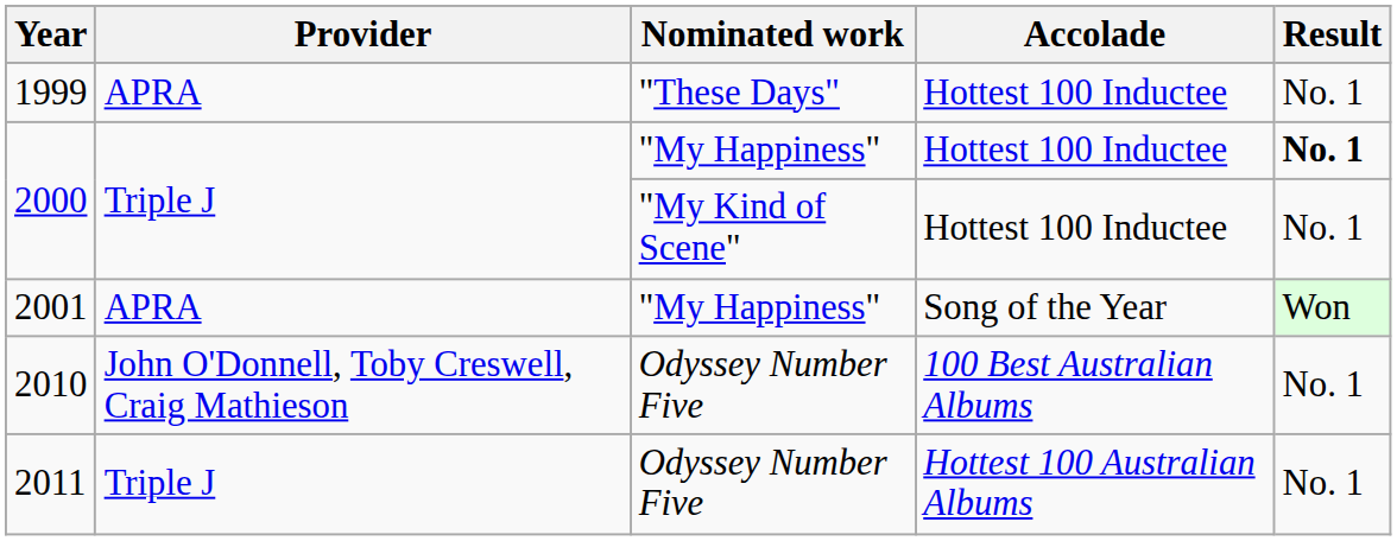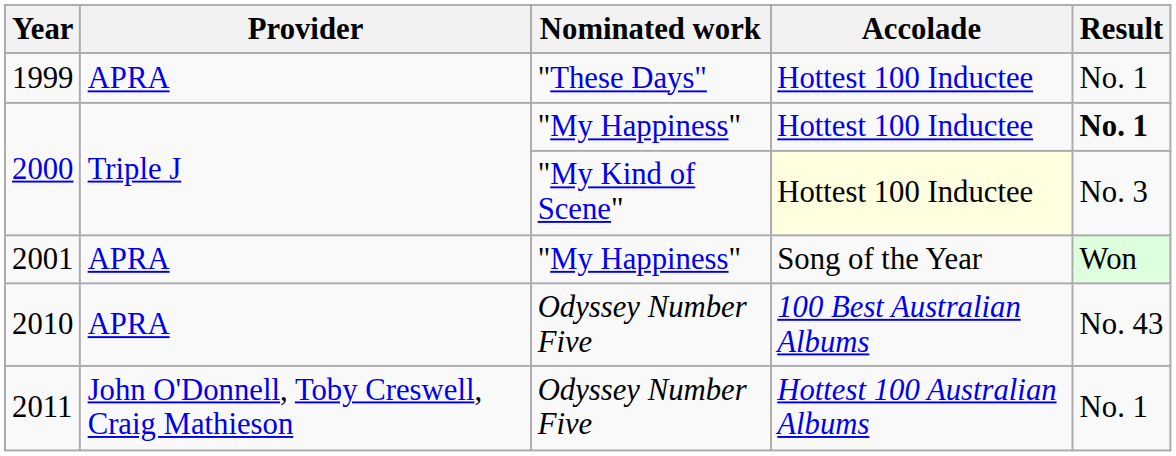 <table class="wikitable">
 <tr>
 <th>Year</th>
 <th>Provider</th>
 <th>Nominated work</th>
 <th>Accolade</th>
 <th>Result</th>
 </tr>
 <tr>
 <td>1999</td>
 <td><a href='#'>APRA</a></td>
 <td>"<a href='#'>These Days"</a></td>
 <td><a href='#'>Hottest 100 Inductee</a></td>
 <td>No. 1</td>
 </tr>
 <tr>
 <td rowspan=2><a href='#'>2000</a></td>
 <td rowspan=2><a href='#'>Triple J</a></td>
 <td>"<a href='#'>My Happiness</a>"</td>
 <td><a href='#'>Hottest 100 Inductee</a></td>
 <td><strong>No. 1</strong></td>
 </tr>
 <tr>
 <td>"<a href='#'>My Kind of Scene</a>"</td>
-<td>Hottest 100 Inductee</td>
-<td>No. 1</td>
+<td style="background: lightyellow;">Hottest 100 Inductee</td>
+<td>No. 3</td>
 </tr>
 <tr>
 <td>2001</td>
 <td><a href='#'>APRA</a></td>
 <td>"<a href='#'>My Happiness</a>"</td>
 <td>Song of the Year</td>
 <td style="background-color: #ddffdd">Won</td>
 </tr>
 <tr>
 <td>2010</td>
-<td><a href='#'>John O'Donnell</a>, <a href='#'>Toby Creswell</a>, <a href='#'>Craig Mathieson</a></td>
+<td><a href='#'>APRA</a></td>
 <td><em>Odyssey Number Five</em></td>
 <td><em><a href='#'>100 Best Australian Albums</a></em></td>
-<td>No. 1</td>
+<td>No. 43</td>
 </tr>
 <tr>
 <td>2011</td>
-<td><a href='#'>Triple J</a></td>
+<td><a href='#'>John O'Donnell</a>, <a href='#'>Toby Creswell</a>, <a href='#'>Craig Mathieson</a></td>
 <td><em>Odyssey Number Five</em></td>
 <td><em><a href='#'>Hottest 100 Australian Albums</a></em></td>
 <td>No. 1</td>
 </tr>
 </table>
